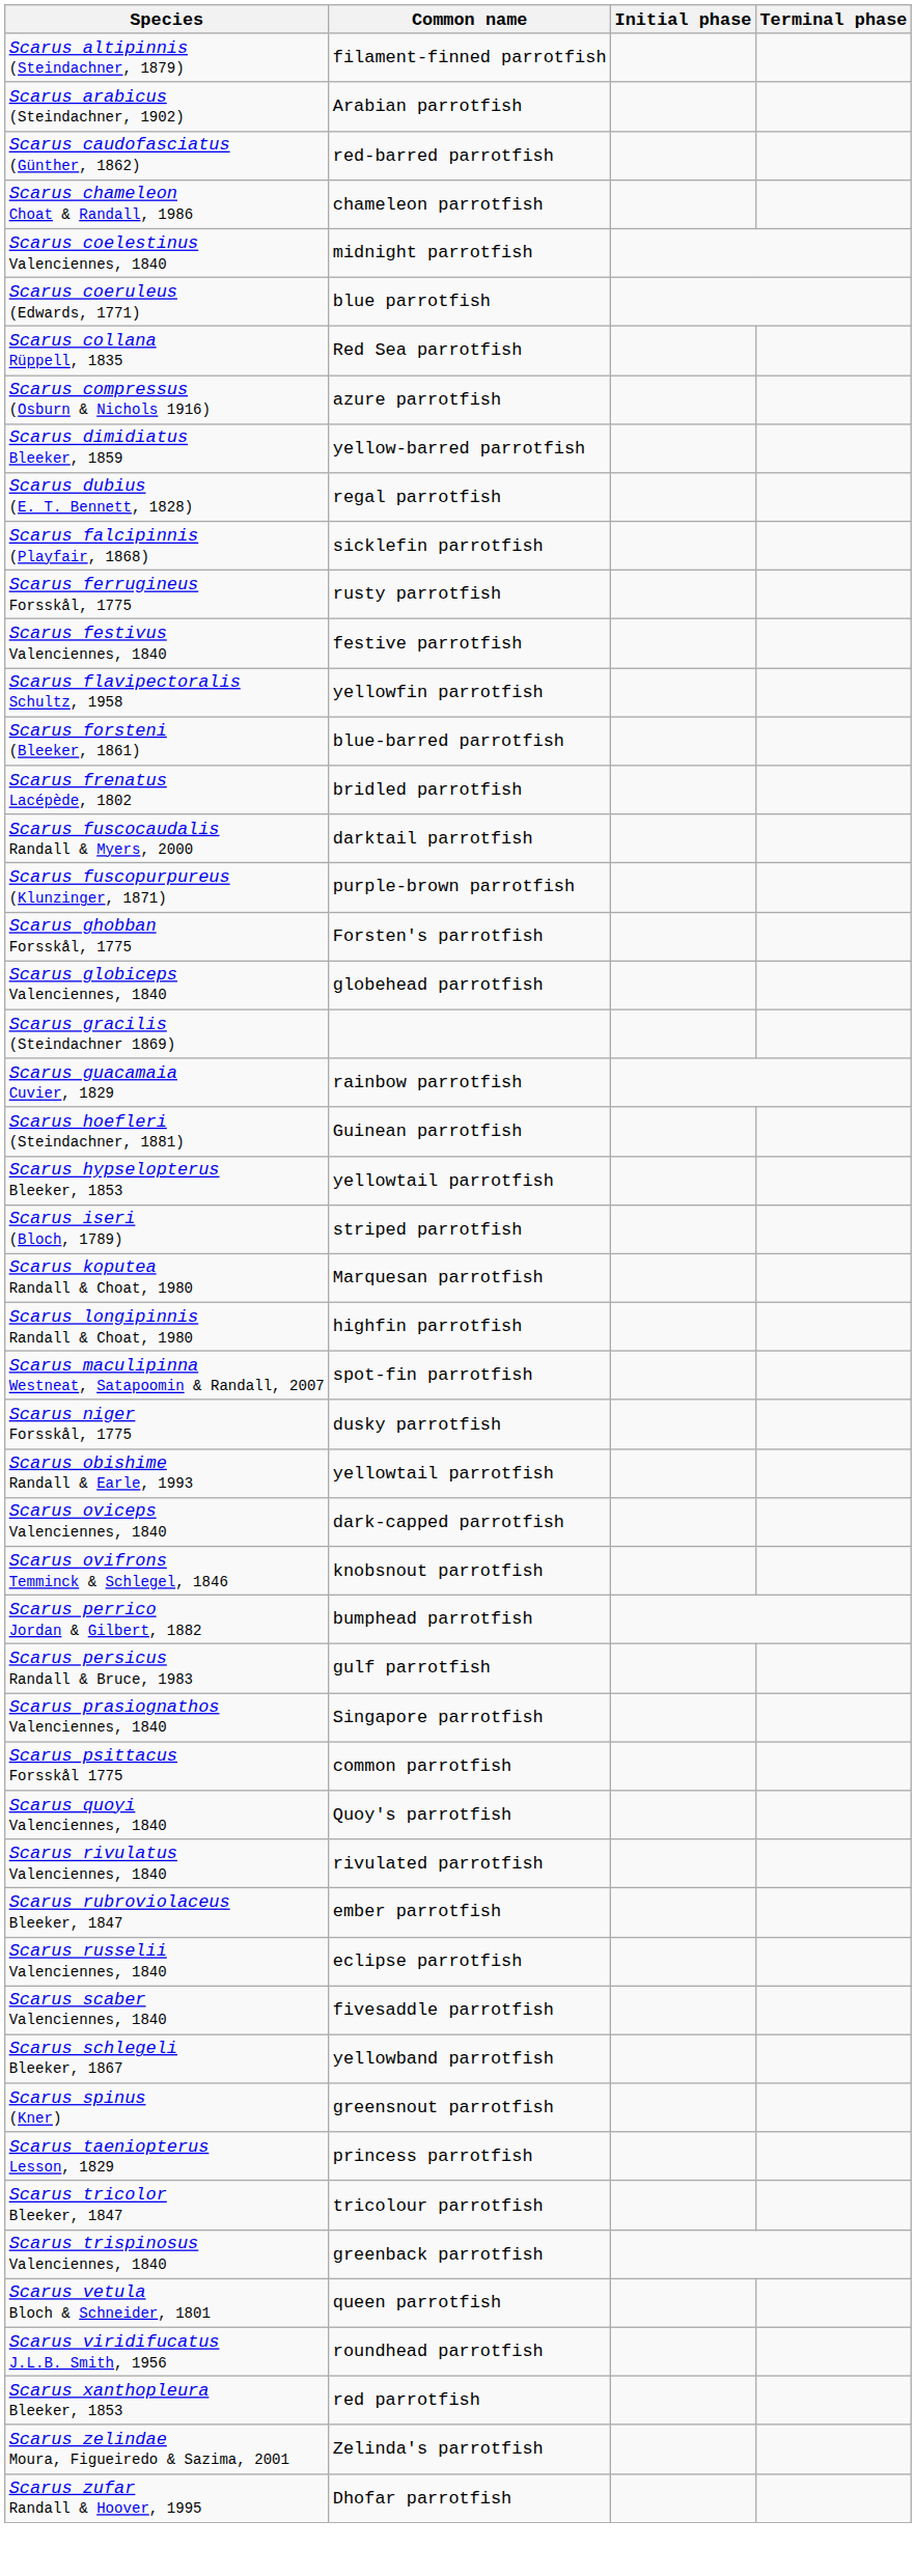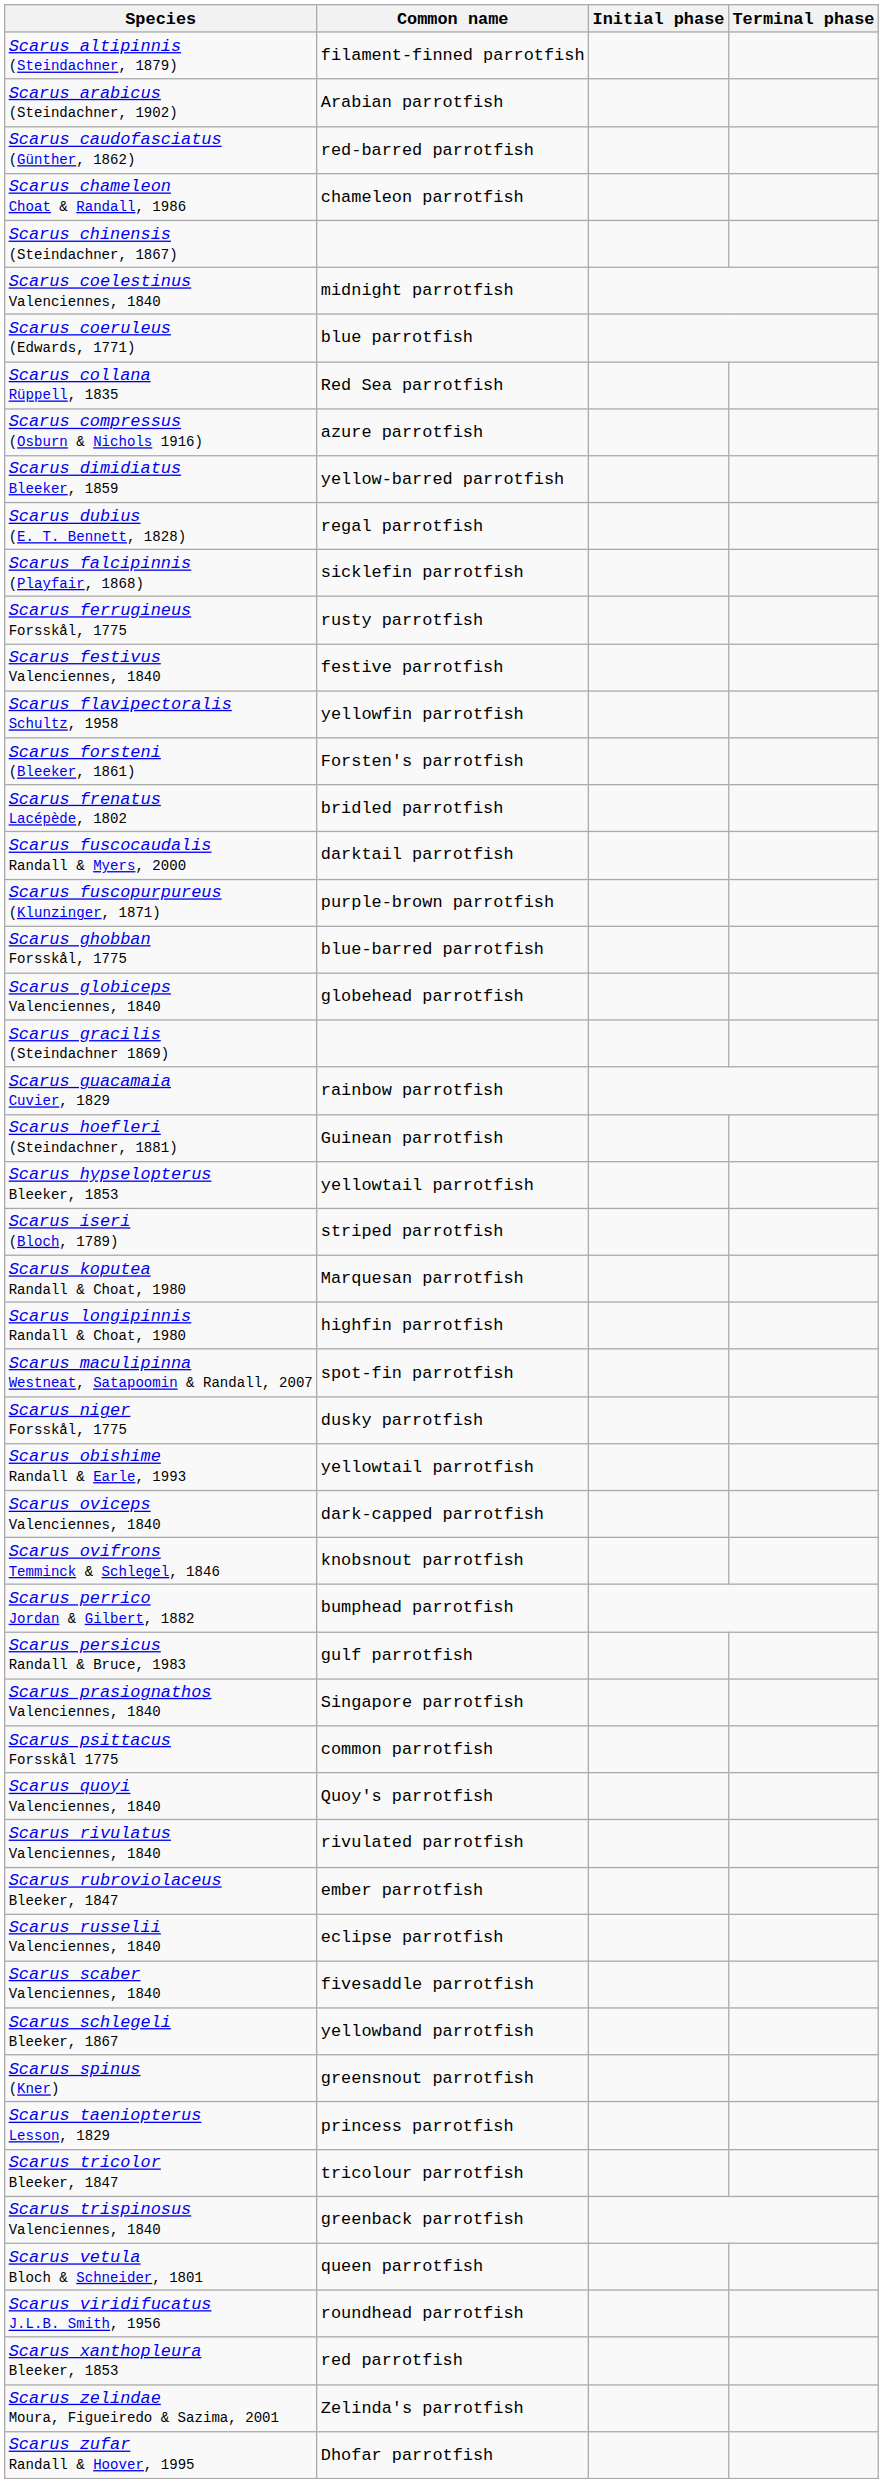 <table class="wikitable">
 <tr>
 <th>Species</th>
 <th>Common name</th>
 <th>Initial phase</th>
 <th>Terminal phase</th>
 </tr>
 <tr>
 <td><em><a href='#'>Scarus altipinnis</a></em><br><small>(<a href='#'>Steindachner</a>, 1879)</small></td>
 <td>filament-finned parrotfish</td>
 <td></td>
 <td></td>
 </tr>
 <tr>
 <td><em><a href='#'>Scarus arabicus</a></em><br><small>(Steindachner, 1902)</small></td>
 <td>Arabian parrotfish</td>
 <td></td>
 <td></td>
 </tr>
 <tr>
 <td><em><a href='#'>Scarus caudofasciatus</a></em><br><small>(<a href='#'>Günther</a>, 1862)</small></td>
 <td>red-barred parrotfish</td>
 <td></td>
 <td></td>
 </tr>
 <tr>
 <td><em><a href='#'>Scarus chameleon</a></em><br><small><a href='#'>Choat</a> & <a href='#'>Randall</a>, 1986</small></td>
 <td>chameleon parrotfish</td>
+<td></td>
+<td></td>
+</tr>
+<tr>
+<td><em><a href='#'>Scarus chinensis</a></em><br><small>(Steindachner, 1867)</small></td>
+<td></td>
 <td></td>
 <td></td>
 </tr>
 <tr>
 <td><em><a href='#'>Scarus coelestinus</a></em><br><small>Valenciennes, 1840</small></td>
 <td>midnight parrotfish</td>
 <td colspan="2"></td>
 </tr>
 <tr>
 <td><em><a href='#'>Scarus coeruleus</a></em><br><small>(Edwards, 1771)</small></td>
 <td>blue parrotfish</td>
 <td colspan="2"></td>
 </tr>
 <tr>
 <td><em><a href='#'>Scarus collana</a></em><br><small><a href='#'>Rüppell</a>, 1835</small></td>
 <td>Red Sea parrotfish</td>
 <td></td>
 <td></td>
 </tr>
 <tr>
 <td><em><a href='#'>Scarus compressus</a></em><br><small>(<a href='#'>Osburn</a> & <a href='#'>Nichols</a> 1916)</small></td>
 <td>azure parrotfish</td>
 <td></td>
 <td></td>
 </tr>
 <tr>
 <td><em><a href='#'>Scarus dimidiatus</a></em><br><small><a href='#'>Bleeker</a>, 1859</small></td>
 <td>yellow-barred parrotfish</td>
 <td></td>
 <td></td>
 </tr>
 <tr>
 <td><em><a href='#'>Scarus dubius</a></em><br><small>(<a href='#'>E. T. Bennett</a>, 1828)</small></td>
 <td>regal parrotfish</td>
 <td></td>
 <td></td>
 </tr>
 <tr>
 <td><em><a href='#'>Scarus falcipinnis</a></em><br><small>(<a href='#'>Playfair</a>, 1868)</small></td>
 <td>sicklefin parrotfish</td>
 <td></td>
 <td></td>
 </tr>
 <tr>
 <td><em><a href='#'>Scarus ferrugineus</a></em><br><small>Forsskål, 1775</small></td>
 <td>rusty parrotfish</td>
 <td></td>
 <td></td>
 </tr>
 <tr>
 <td><em><a href='#'>Scarus festivus</a></em><br><small>Valenciennes, 1840</small></td>
 <td>festive parrotfish</td>
 <td></td>
 <td></td>
 </tr>
 <tr>
 <td><em><a href='#'>Scarus flavipectoralis</a></em><br><small><a href='#'>Schultz</a>, 1958</small></td>
 <td>yellowfin parrotfish</td>
 <td></td>
 <td></td>
 </tr>
 <tr>
 <td><em><a href='#'>Scarus forsteni</a></em><br><small>(<a href='#'>Bleeker</a>, 1861)</small></td>
-<td>blue-barred parrotfish</td>
+<td>Forsten's parrotfish</td>
 <td></td>
 <td></td>
 </tr>
 <tr>
 <td><em><a href='#'>Scarus frenatus</a></em><br><small><a href='#'>Lacépède</a>, 1802</small></td>
 <td>bridled parrotfish</td>
 <td></td>
 <td></td>
 </tr>
 <tr>
 <td><em><a href='#'>Scarus fuscocaudalis</a></em><br><small>Randall & <a href='#'>Myers</a>, 2000</small></td>
 <td>darktail parrotfish</td>
 <td></td>
 <td></td>
 </tr>
 <tr>
 <td><em><a href='#'>Scarus fuscopurpureus</a></em><br><small>(<a href='#'>Klunzinger</a>, 1871)</small></td>
 <td>purple-brown parrotfish</td>
 <td></td>
 <td></td>
 </tr>
 <tr>
 <td><em><a href='#'>Scarus ghobban</a></em><br><small>Forsskål, 1775</small></td>
-<td>Forsten's parrotfish</td>
+<td>blue-barred parrotfish</td>
 <td></td>
 <td></td>
 </tr>
 <tr>
 <td><em><a href='#'>Scarus globiceps</a></em><br><small>Valenciennes, 1840</small></td>
 <td>globehead parrotfish</td>
 <td></td>
 <td></td>
 </tr>
 <tr>
 <td><em><a href='#'>Scarus gracilis</a></em><br><small>(Steindachner 1869)</small></td>
 <td></td>
 <td></td>
 <td></td>
 </tr>
 <tr>
 <td><em><a href='#'>Scarus guacamaia</a></em><br><small><a href='#'>Cuvier</a>, 1829</small></td>
 <td>rainbow parrotfish</td>
 <td colspan="2"></td>
 </tr>
 <tr>
 <td><em><a href='#'>Scarus hoefleri</a></em><br><small>(Steindachner, 1881)</small></td>
 <td>Guinean parrotfish</td>
 <td></td>
 <td></td>
 </tr>
 <tr>
 <td><em><a href='#'>Scarus hypselopterus</a></em><br><small>Bleeker, 1853</small></td>
 <td>yellowtail parrotfish</td>
 <td></td>
 <td></td>
 </tr>
 <tr>
 <td><em><a href='#'>Scarus iseri</a></em><br><small>(<a href='#'>Bloch</a>, 1789)</small></td>
 <td>striped parrotfish</td>
 <td></td>
 <td></td>
 </tr>
 <tr>
 <td><em><a href='#'>Scarus koputea</a></em><br><small>Randall & Choat, 1980</small></td>
 <td>Marquesan parrotfish</td>
 <td></td>
 <td></td>
 </tr>
 <tr>
 <td><em><a href='#'>Scarus longipinnis</a></em><br><small>Randall & Choat, 1980</small></td>
 <td>highfin parrotfish</td>
 <td></td>
 <td></td>
 </tr>
 <tr>
 <td><em><a href='#'>Scarus maculipinna</a></em><br><small><a href='#'>Westneat</a>, <a href='#'>Satapoomin</a> & Randall, 2007</small></td>
 <td>spot-fin parrotfish</td>
 <td></td>
 <td></td>
 </tr>
 <tr>
 <td><em><a href='#'>Scarus niger</a></em><br><small>Forsskål, 1775</small></td>
 <td>dusky parrotfish</td>
 <td></td>
 <td></td>
 </tr>
 <tr>
 <td><em><a href='#'>Scarus obishime</a></em><br><small>Randall & <a href='#'>Earle</a>, 1993</small></td>
 <td>yellowtail parrotfish</td>
 <td></td>
 <td></td>
 </tr>
 <tr>
 <td><em><a href='#'>Scarus oviceps</a></em><br><small>Valenciennes, 1840</small></td>
 <td>dark-capped parrotfish</td>
 <td></td>
 <td></td>
 </tr>
 <tr>
 <td><em><a href='#'>Scarus ovifrons</a></em><br><small><a href='#'>Temminck</a> & <a href='#'>Schlegel</a>, 1846</small></td>
 <td>knobsnout parrotfish</td>
 <td></td>
 <td></td>
 </tr>
 <tr>
 <td><em><a href='#'>Scarus perrico</a></em><br><small><a href='#'>Jordan</a> & <a href='#'>Gilbert</a>, 1882</small></td>
 <td>bumphead parrotfish</td>
 <td colspan="2"></td>
 </tr>
 <tr>
 <td><em><a href='#'>Scarus persicus</a></em><br><small>Randall & Bruce, 1983</small></td>
 <td>gulf parrotfish</td>
 <td></td>
 <td></td>
 </tr>
 <tr>
 <td><em><a href='#'>Scarus prasiognathos</a></em><br><small>Valenciennes, 1840</small></td>
 <td>Singapore parrotfish</td>
 <td></td>
 <td></td>
 </tr>
 <tr>
 <td><em><a href='#'>Scarus psittacus</a></em><br><small>Forsskål 1775</small></td>
 <td>common parrotfish</td>
 <td></td>
 <td></td>
 </tr>
 <tr>
 <td><em><a href='#'>Scarus quoyi</a></em><br><small>Valenciennes, 1840</small></td>
 <td>Quoy's parrotfish</td>
 <td></td>
 <td></td>
 </tr>
 <tr>
 <td><em><a href='#'>Scarus rivulatus</a></em><br><small>Valenciennes, 1840</small></td>
 <td>rivulated parrotfish</td>
 <td></td>
 <td></td>
 </tr>
 <tr>
 <td><em><a href='#'>Scarus rubroviolaceus</a></em><br><small>Bleeker, 1847</small></td>
 <td>ember parrotfish</td>
 <td></td>
 <td></td>
 </tr>
 <tr>
 <td><em><a href='#'>Scarus russelii</a></em><br><small>Valenciennes, 1840</small></td>
 <td>eclipse parrotfish</td>
 <td></td>
 <td></td>
 </tr>
 <tr>
 <td><em><a href='#'>Scarus scaber</a></em><br><small>Valenciennes, 1840</small></td>
 <td>fivesaddle parrotfish</td>
 <td></td>
 <td></td>
 </tr>
 <tr>
 <td><em><a href='#'>Scarus schlegeli</a></em><br><small>Bleeker, 1867</small></td>
 <td>yellowband parrotfish</td>
 <td></td>
 <td></td>
 </tr>
 <tr>
 <td><em><a href='#'>Scarus spinus</a></em><br><small>(<a href='#'>Kner</a>)</small></td>
 <td>greensnout parrotfish</td>
 <td></td>
 <td></td>
 </tr>
 <tr>
 <td><em><a href='#'>Scarus taeniopterus</a></em><br><small><a href='#'>Lesson</a>, 1829</small></td>
 <td>princess parrotfish</td>
 <td></td>
 <td></td>
 </tr>
 <tr>
 <td><em><a href='#'>Scarus tricolor</a></em><br><small>Bleeker, 1847</small></td>
 <td>tricolour parrotfish</td>
 <td></td>
 <td></td>
 </tr>
 <tr>
 <td><em><a href='#'>Scarus trispinosus</a></em><br><small>Valenciennes, 1840</small></td>
 <td>greenback parrotfish</td>
 <td colspan="2"></td>
 </tr>
 <tr>
 <td><em><a href='#'>Scarus vetula</a></em><br><small>Bloch & <a href='#'>Schneider</a>, 1801</small></td>
 <td>queen parrotfish</td>
 <td></td>
 <td></td>
 </tr>
 <tr>
 <td><em><a href='#'>Scarus viridifucatus</a></em><br><small><a href='#'>J.L.B. Smith</a>, 1956</small></td>
 <td>roundhead parrotfish</td>
 <td></td>
 <td></td>
 </tr>
 <tr>
 <td><em><a href='#'>Scarus xanthopleura</a></em><br><small>Bleeker, 1853</small></td>
 <td>red parrotfish</td>
 <td></td>
 <td></td>
 </tr>
 <tr>
 <td><em><a href='#'>Scarus zelindae</a></em><br><small>Moura, Figueiredo & Sazima, 2001</small></td>
 <td>Zelinda's parrotfish</td>
 <td></td>
 <td></td>
 </tr>
 <tr>
 <td><em><a href='#'>Scarus zufar</a></em><br><small>Randall & <a href='#'>Hoover</a>, 1995</small></td>
 <td>Dhofar parrotfish</td>
 <td></td>
 <td></td>
 </tr>
 </table>
